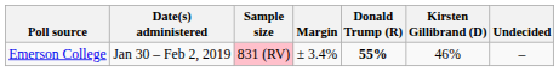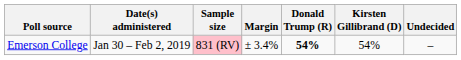 <table class="wikitable" style="font-size:90%;text-align:center;">
 <tr valign=bottom style="font-size:90%;">
 <th>Poll source</th>
 <th>Date(s)<br>administered</th>
 <th>Sample<br>size</th>
 <th>Margin<br></th>
 <th>Donald<br>Trump (R)</th>
 <th>Kirsten<br>Gillibrand (D)</th>
 <th>Undecided</th>
 </tr>
 <tr>
 <td style="text-align:left;"><a href='#'>Emerson College</a></td>
 <td>Jan 30 – Feb 2, 2019</td>
 <td style="background: pink;">831 (RV)</td>
 <td>± 3.4%</td>
-<td><strong>55%</strong></td>
-<td>46%</td>
+<td><strong>54%</strong></td>
+<td>54%</td>
 <td>–</td>
 </tr>
 </table>
